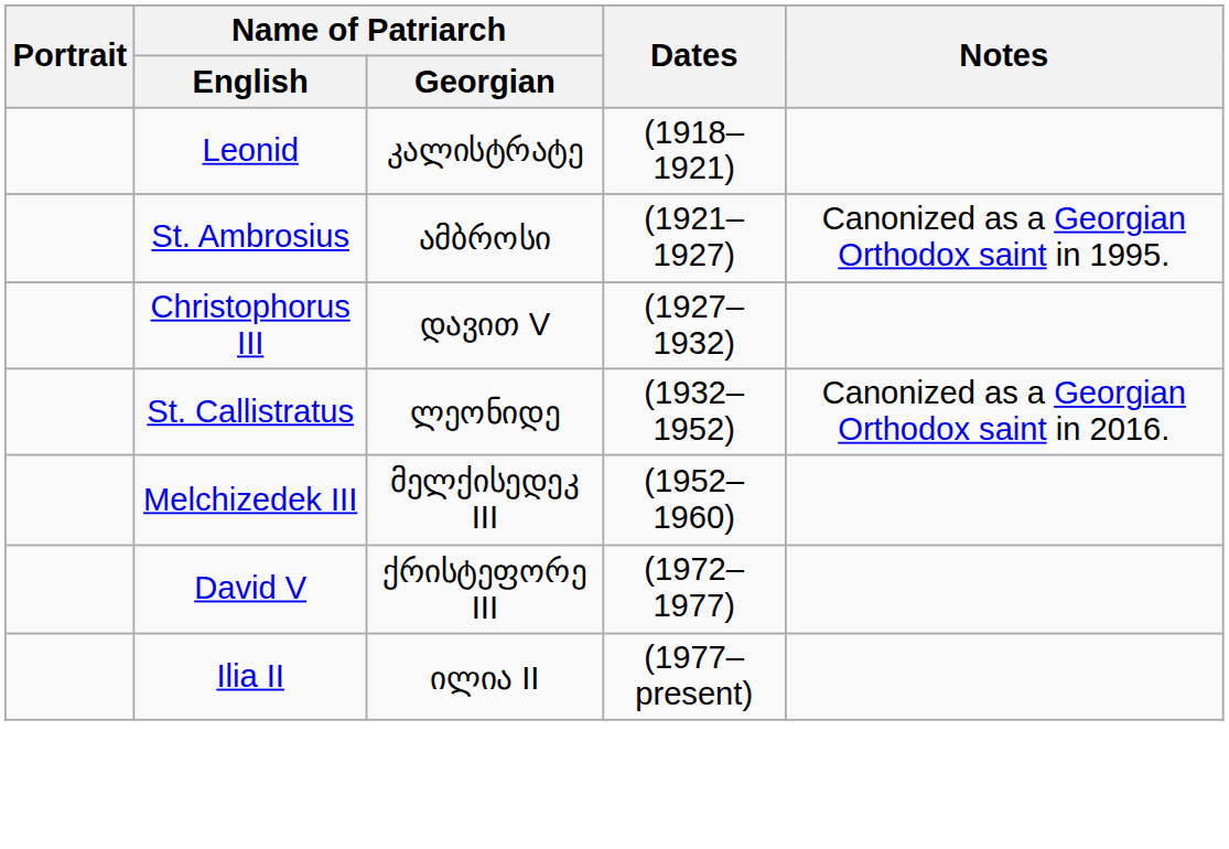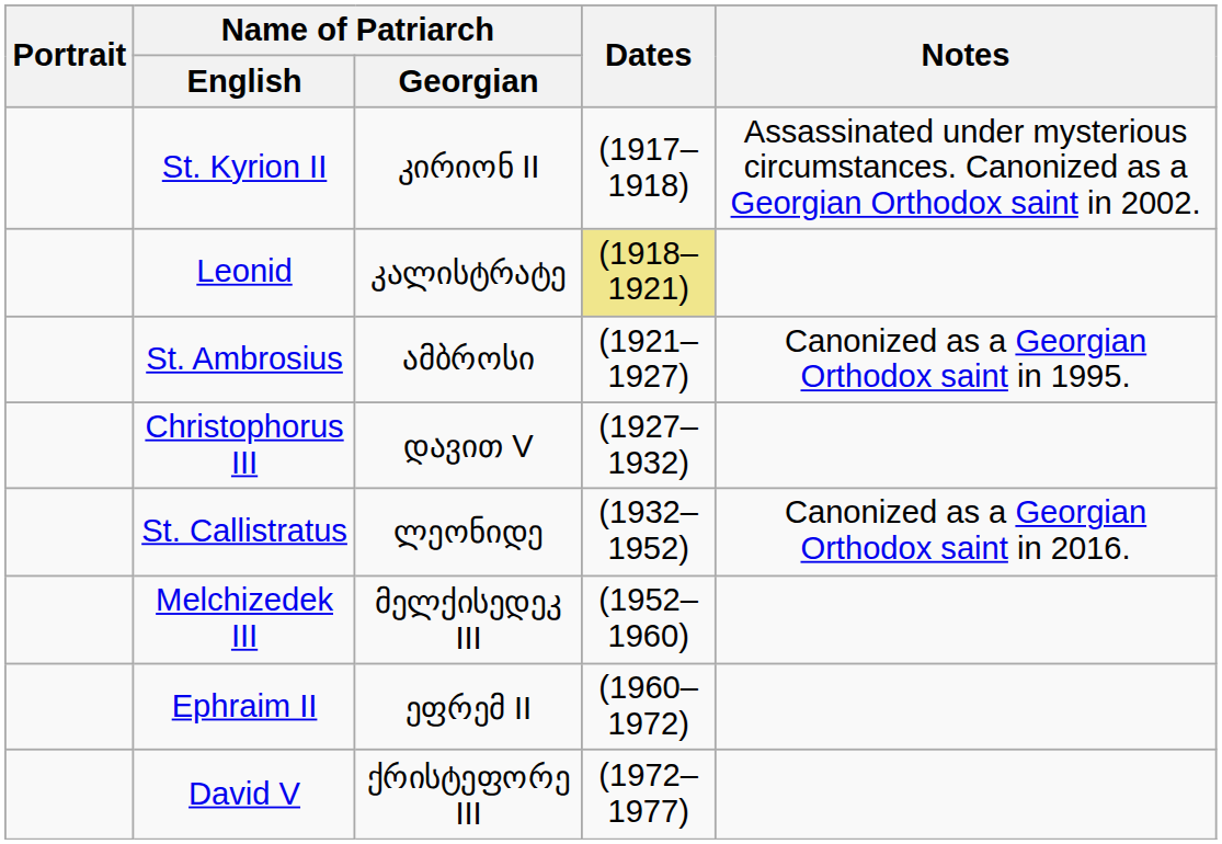 <table class="wikitable" style="text-align:center">
 <tr>
 <th rowspan=2>Portrait</th>
 <th colspan=2>Name of Patriarch</th>
 <th rowspan=2>Dates</th>
 <th rowspan=2>Notes</th>
 </tr>
 <tr>
 <th>English</th>
 <th>Georgian</th>
 </tr>
 <tr>
 <td></td>
+<td><a href='#'>St. Kyrion II</a></td>
+<td>კირიონ II</td>
+<td>(1917–1918)</td>
+<td>Assassinated under mysterious circumstances. Canonized as a <a href='#'>Georgian Orthodox saint</a> in 2002.</td>
+</tr>
+<tr>
+<td></td>
 <td><a href='#'>Leonid</a></td>
 <td>კალისტრატე</td>
-<td>(1918–1921)</td>
+<td style="background: khaki;">(1918–1921)</td>
 <td></td>
 </tr>
 <tr>
 <td></td>
 <td><a href='#'>St. Ambrosius</a></td>
 <td>ამბროსი</td>
 <td>(1921–1927)</td>
 <td>Canonized as a <a href='#'>Georgian Orthodox saint</a> in 1995.</td>
 </tr>
 <tr>
 <td></td>
 <td><a href='#'>Christophorus III</a></td>
 <td>დავით V</td>
 <td>(1927–1932)</td>
 <td></td>
 </tr>
 <tr>
 <td></td>
 <td><a href='#'>St. Callistratus</a></td>
 <td>ლეონიდე</td>
 <td>(1932–1952)</td>
 <td>Canonized as a <a href='#'>Georgian Orthodox saint</a> in 2016.</td>
 </tr>
 <tr>
 <td></td>
 <td><a href='#'>Melchizedek III</a></td>
 <td>მელქისედეკ III</td>
 <td>(1952–1960)</td>
 <td></td>
 </tr>
 <tr>
 <td></td>
+<td><a href='#'>Ephraim II</a></td>
+<td>ეფრემ II</td>
+<td>(1960–1972)</td>
+<td></td>
+</tr>
+<tr>
+<td></td>
 <td><a href='#'>David V</a></td>
 <td>ქრისტეფორე III</td>
 <td>(1972–1977)</td>
 <td></td>
 </tr>
-<tr>
-<td></td>
-<td><a href='#'>Ilia II</a></td>
-<td>ილია II</td>
-<td>(1977–present)</td>
-<td></td>
-</tr>
 </table>
